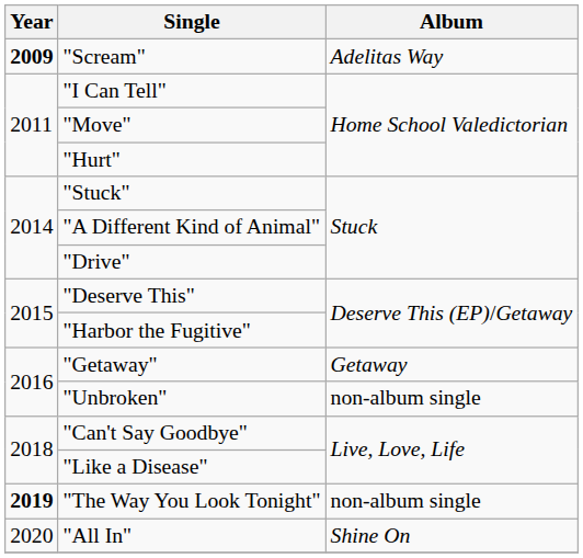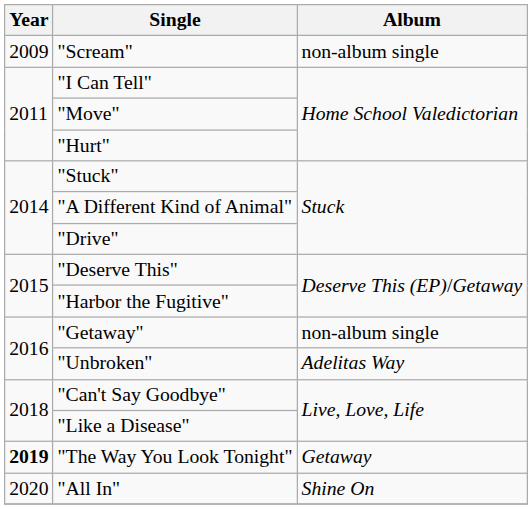 <table class="wikitable" style="text-align:left;">
 <tr>
 <th>Year</th>
 <th>Single</th>
 <th>Album</th>
 </tr>
 <tr>
-<td><strong>2009</strong></td>
+<td>2009</td>
 <td>"Scream"</td>
-<td><em>Adelitas Way</em></td>
+<td>non-album single</td>
 </tr>
 <tr>
 <td rowspan="3">2011</td>
 <td>"I Can Tell"</td>
 <td rowspan="3"><em>Home School Valedictorian</em></td>
 </tr>
 <tr>
 <td>"Move"</td>
 </tr>
 <tr>
 <td>"Hurt"</td>
 </tr>
 <tr>
 <td rowspan="3">2014</td>
 <td>"Stuck" </td>
 <td rowspan="3"><em>Stuck</em></td>
 </tr>
 <tr>
 <td>"A Different Kind of Animal"</td>
 </tr>
 <tr>
 <td>"Drive"</td>
 </tr>
 <tr>
 <td rowspan="2">2015</td>
 <td>"Deserve This"</td>
 <td rowspan="2"><em>Deserve This (EP)</em>/<em>Getaway</em></td>
 </tr>
 <tr>
 <td>"Harbor the Fugitive"</td>
 </tr>
 <tr>
 <td rowspan="2">2016</td>
 <td>"Getaway"</td>
-<td><em>Getaway</em></td>
+<td>non-album single</td>
 </tr>
 <tr>
 <td>"Unbroken"</td>
-<td>non-album single</td>
+<td><em>Adelitas Way</em></td>
 </tr>
 <tr>
 <td rowspan="2">2018</td>
 <td>"Can't Say Goodbye"</td>
 <td rowspan="2"><em>Live, Love, Life</em></td>
 </tr>
 <tr>
 <td>"Like a Disease"</td>
 </tr>
 <tr>
 <td><strong>2019</strong></td>
 <td>"The Way You Look Tonight"</td>
-<td>non-album single</td>
+<td><em>Getaway</em></td>
 </tr>
 <tr>
 <td>2020</td>
 <td>"All In"</td>
 <td><em>Shine On</em></td>
 </tr>
 <tr>
 </tr>
 </table>
